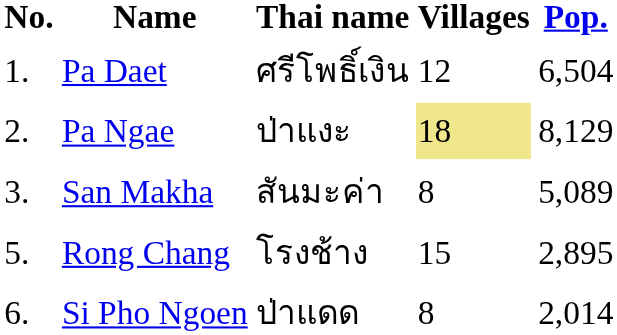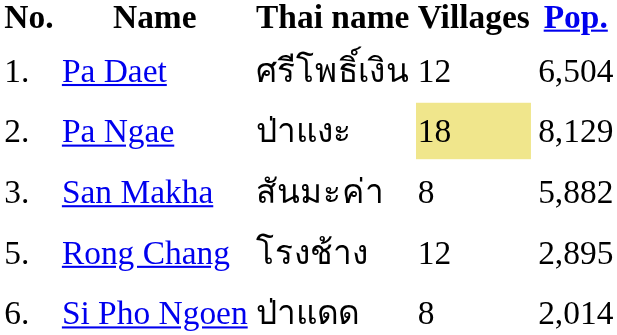 <table>
 <tr>
 <th>No.</th>
 <th>Name</th>
 <th>Thai name</th>
 <th>Villages</th>
 <th><a href='#'>Pop.</a></th>
 </tr>
 <tr>
 <td>1.</td>
 <td><a href='#'>Pa Daet</a></td>
 <td>ศรีโพธิ์เงิน</td>
 <td>12</td>
 <td>6,504</td>
 <td></td>
 </tr>
 <tr>
 <td>2.</td>
 <td><a href='#'>Pa Ngae</a></td>
 <td>ป่าแงะ</td>
 <td style="background: khaki;">18</td>
 <td>8,129</td>
 <td></td>
 </tr>
 <tr>
 <td>3.</td>
 <td><a href='#'>San Makha</a></td>
 <td>สันมะค่า</td>
 <td>8</td>
-<td>5,089</td>
+<td>5,882</td>
 <td></td>
 </tr>
 <tr>
 <td>5.</td>
 <td><a href='#'>Rong Chang</a></td>
 <td>โรงช้าง</td>
-<td>15</td>
+<td>12</td>
 <td>2,895</td>
 <td></td>
 </tr>
 <tr>
 <td>6.</td>
 <td><a href='#'>Si Pho Ngoen</a></td>
 <td>ป่าแดด</td>
 <td>8</td>
 <td>2,014</td>
 <td></td>
 </tr>
 </table>
